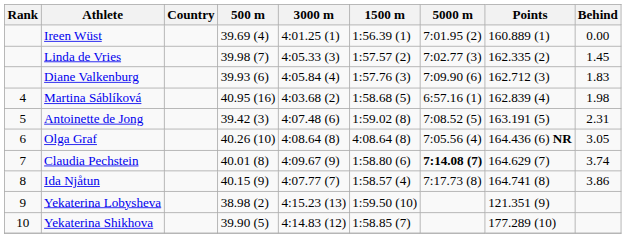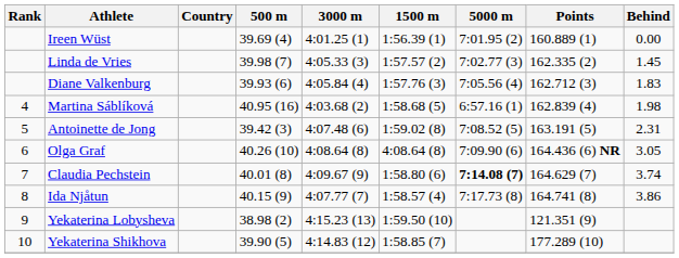 <table class="wikitable sortable" style="text-align:center">
 <tr>
 <th>Rank</th>
 <th>Athlete</th>
 <th>Country</th>
 <th>500 m</th>
 <th>3000 m</th>
 <th>1500 m</th>
 <th>5000 m</th>
 <th>Points</th>
 <th>Behind</th>
 </tr>
 <tr>
 <td></td>
 <td align="left"><a href='#'>Ireen Wüst</a></td>
 <td align="left"></td>
 <td align="left">39.69 (4)</td>
 <td align="left">4:01.25 (1)</td>
 <td align="left">1:56.39 (1)</td>
 <td align="left">7:01.95 (2)</td>
 <td align="left">160.889 (1)</td>
 <td>0.00</td>
 </tr>
 <tr>
 <td></td>
 <td align="left"><a href='#'>Linda de Vries</a></td>
 <td align="left"></td>
 <td align="left">39.98 (7)</td>
 <td align="left">4:05.33 (3)</td>
 <td align="left">1:57.57 (2)</td>
 <td align="left">7:02.77 (3)</td>
 <td align="left">162.335 (2)</td>
 <td>1.45</td>
 </tr>
 <tr>
 <td></td>
 <td align="left"><a href='#'>Diane Valkenburg</a></td>
 <td align="left"></td>
 <td align="left">39.93 (6)</td>
 <td align="left">4:05.84 (4)</td>
 <td align="left">1:57.76 (3)</td>
-<td align="left">7:09.90 (6)</td>
+<td align="left">7:05.56 (4)</td>
 <td align="left">162.712 (3)</td>
 <td>1.83</td>
 </tr>
 <tr>
 <td>4</td>
 <td align="left"><a href='#'>Martina Sáblíková</a></td>
 <td align="left"></td>
 <td align="left">40.95 (16)</td>
 <td align="left">4:03.68 (2)</td>
 <td align="left">1:58.68 (5)</td>
 <td align="left">6:57.16 (1)</td>
 <td align="left">162.839 (4)</td>
 <td>1.98</td>
 </tr>
 <tr>
 <td>5</td>
 <td align="left"><a href='#'>Antoinette de Jong</a></td>
 <td align="left"></td>
 <td align="left">39.42 (3)</td>
 <td align="left">4:07.48 (6)</td>
 <td align="left">1:59.02 (8)</td>
 <td align="left">7:08.52 (5)</td>
 <td align="left">163.191 (5)</td>
 <td>2.31</td>
 </tr>
 <tr>
 <td>6</td>
 <td align="left"><a href='#'>Olga Graf</a></td>
 <td align="left"></td>
 <td align="left">40.26 (10)</td>
 <td align="left">4:08.64 (8)</td>
 <td align="left">4:08.64 (8)</td>
-<td align="left">7:05.56 (4)</td>
+<td align="left">7:09.90 (6)</td>
 <td align="left">164.436 (6) <strong>NR</strong></td>
 <td>3.05</td>
 </tr>
 <tr>
 <td>7</td>
 <td align="left"><a href='#'>Claudia Pechstein</a></td>
 <td align="left"></td>
 <td align="left">40.01 (8)</td>
 <td align="left">4:09.67 (9)</td>
 <td align="left">1:58.80 (6)</td>
 <td align="left"><strong>7:14.08 (7)</strong></td>
 <td align="left">164.629 (7)</td>
 <td>3.74</td>
 </tr>
 <tr>
 <td>8</td>
 <td align="left"><a href='#'>Ida Njåtun</a></td>
 <td align="left"></td>
 <td align="left">40.15 (9)</td>
 <td align="left">4:07.77 (7)</td>
 <td align="left">1:58.57 (4)</td>
 <td align="left">7:17.73 (8)</td>
 <td align="left">164.741 (8)</td>
 <td>3.86</td>
 </tr>
 <tr>
 <td>9</td>
 <td align="left"><a href='#'>Yekaterina Lobysheva</a></td>
 <td align="left"></td>
 <td align="left">38.98 (2)</td>
 <td align="left">4:15.23 (13)</td>
 <td align="left">1:59.50 (10)</td>
 <td></td>
 <td align="left">121.351 (9)</td>
 <td></td>
 </tr>
 <tr>
 <td>10</td>
 <td align="left"><a href='#'>Yekaterina Shikhova</a></td>
 <td align="left"></td>
 <td align="left">39.90 (5)</td>
 <td align="left">4:14.83 (12)</td>
 <td align="left">1:58.85 (7)</td>
 <td></td>
 <td align="left">177.289 (10)</td>
 <td></td>
 </tr>
 <tr>
 </tr>
 </table>
